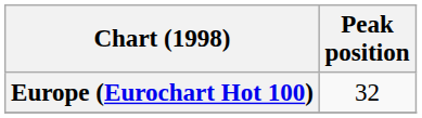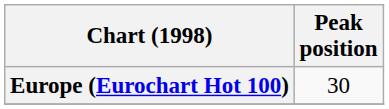 <table class="wikitable sortable plainrowheaders" style="text-align:center">
 <tr>
 <th>Chart (1998)</th>
 <th>Peak<br>position</th>
 </tr>
 <tr>
 <th scope="row">Europe (<a href='#'>Eurochart Hot 100</a>)</th>
-<td>32</td>
+<td>30</td>
 </tr>
 <tr>
 </tr>
 <tr>
 </tr>
 </table>
